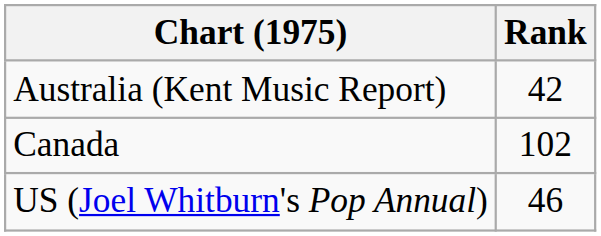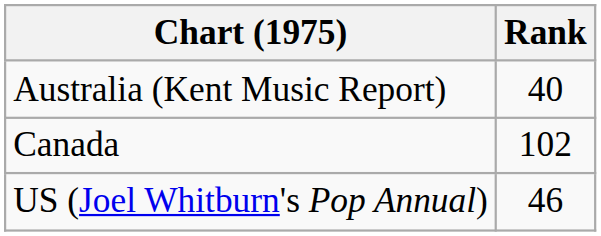 <table class="wikitable sortable">
 <tr>
 <th>Chart (1975)</th>
 <th>Rank</th>
 </tr>
 <tr>
 <td>Australia (Kent Music Report)</td>
-<td style="text-align:center;">42</td>
+<td style="text-align:center;">40</td>
 </tr>
 <tr>
 <td>Canada</td>
 <td style="text-align:center;">102</td>
 </tr>
 <tr>
 <td>US (<a href='#'>Joel Whitburn</a>'s <em>Pop Annual</em>)</td>
 <td style="text-align:center;">46</td>
 </tr>
 </table>
